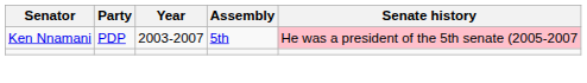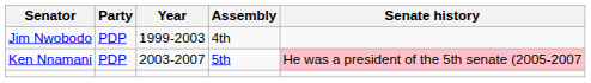 <table class="wikitable">
 <tr>
 <th>Senator</th>
 <th>Party</th>
 <th>Year</th>
 <th>Assembly</th>
 <th>Senate history</th>
+</tr>
+<tr>
+<td><a href='#'>Jim Nwobodo</a></td>
+<td><a href='#'>PDP</a></td>
+<td>1999-2003</td>
+<td>4th</td>
+<td></td>
 </tr>
 <tr>
 <td><a href='#'>Ken Nnamani</a></td>
 <td><a href='#'>PDP</a></td>
 <td>2003-2007</td>
 <td><a href='#'>5th</a></td>
 <td style="background: pink;">He was a president of the 5th senate (2005-2007</td>
 </tr>
 <tr>
 <td></td>
 <td></td>
 <td></td>
 <td></td>
 <td></td>
 </tr>
 </table>
